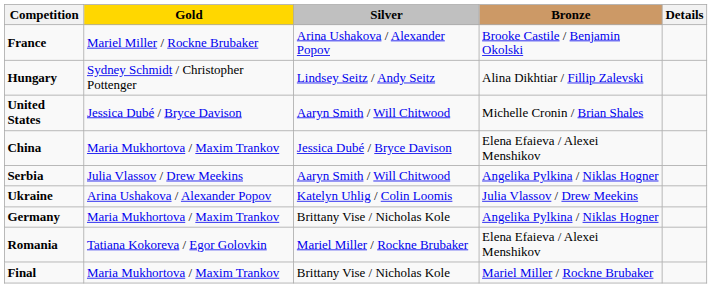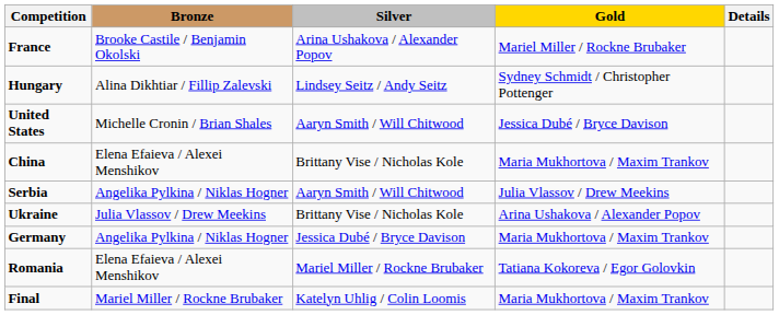 <table class="wikitable">
 <tr>
 <th>Competition</th>
+<td align=center bgcolor=cc9966><strong>Bronze</strong></td>
+<td align=center bgcolor=silver><strong>Silver</strong></td>
 <td align=center bgcolor=gold><strong>Gold</strong></td>
-<td align=center bgcolor=silver><strong>Silver</strong></td>
-<td align=center bgcolor=cc9966><strong>Bronze</strong></td>
 <th>Details</th>
 </tr>
 <tr>
 <td><strong>France</strong></td>
+<td> <a href='#'>Brooke Castile</a> / <a href='#'>Benjamin Okolski</a></td>
+<td> <a href='#'>Arina Ushakova</a> / <a href='#'>Alexander Popov</a></td>
 <td> <a href='#'>Mariel Miller</a> / <a href='#'>Rockne Brubaker</a></td>
-<td> <a href='#'>Arina Ushakova</a> / <a href='#'>Alexander Popov</a></td>
-<td> <a href='#'>Brooke Castile</a> / <a href='#'>Benjamin Okolski</a></td>
 <td></td>
 </tr>
 <tr>
 <td><strong>Hungary</strong></td>
+<td> Alina Dikhtiar / <a href='#'>Fillip Zalevski</a></td>
+<td> <a href='#'>Lindsey Seitz</a> / <a href='#'>Andy Seitz</a></td>
 <td> <a href='#'>Sydney Schmidt</a> / Christopher Pottenger</td>
-<td> <a href='#'>Lindsey Seitz</a> / <a href='#'>Andy Seitz</a></td>
-<td> Alina Dikhtiar / <a href='#'>Fillip Zalevski</a></td>
 <td></td>
 </tr>
 <tr>
 <td><strong>United States</strong></td>
+<td> Michelle Cronin / <a href='#'>Brian Shales</a></td>
+<td> <a href='#'>Aaryn Smith</a> / <a href='#'>Will Chitwood</a></td>
 <td> <a href='#'>Jessica Dubé</a> / <a href='#'>Bryce Davison</a></td>
-<td> <a href='#'>Aaryn Smith</a> / <a href='#'>Will Chitwood</a></td>
-<td> Michelle Cronin / <a href='#'>Brian Shales</a></td>
 <td></td>
 </tr>
 <tr>
 <td><strong>China</strong></td>
+<td> Elena Efaieva / Alexei Menshikov</td>
+<td> Brittany Vise / Nicholas Kole</td>
 <td> <a href='#'>Maria Mukhortova</a> / <a href='#'>Maxim Trankov</a></td>
-<td> <a href='#'>Jessica Dubé</a> / <a href='#'>Bryce Davison</a></td>
-<td> Elena Efaieva / Alexei Menshikov</td>
 <td></td>
 </tr>
 <tr>
 <td><strong>Serbia</strong></td>
+<td> <a href='#'>Angelika Pylkina</a> / <a href='#'>Niklas Hogner</a></td>
+<td> <a href='#'>Aaryn Smith</a> / <a href='#'>Will Chitwood</a></td>
 <td> <a href='#'>Julia Vlassov</a> / <a href='#'>Drew Meekins</a></td>
-<td> <a href='#'>Aaryn Smith</a> / <a href='#'>Will Chitwood</a></td>
-<td> <a href='#'>Angelika Pylkina</a> / <a href='#'>Niklas Hogner</a></td>
 <td></td>
 </tr>
 <tr>
 <td><strong>Ukraine</strong></td>
+<td> <a href='#'>Julia Vlassov</a> / <a href='#'>Drew Meekins</a></td>
+<td> Brittany Vise / Nicholas Kole</td>
 <td> <a href='#'>Arina Ushakova</a> / <a href='#'>Alexander Popov</a></td>
-<td> <a href='#'>Katelyn Uhlig</a> / <a href='#'>Colin Loomis</a></td>
-<td> <a href='#'>Julia Vlassov</a> / <a href='#'>Drew Meekins</a></td>
 <td></td>
 </tr>
 <tr>
 <td><strong>Germany</strong></td>
+<td> <a href='#'>Angelika Pylkina</a> / <a href='#'>Niklas Hogner</a></td>
+<td> <a href='#'>Jessica Dubé</a> / <a href='#'>Bryce Davison</a></td>
 <td> <a href='#'>Maria Mukhortova</a> / <a href='#'>Maxim Trankov</a></td>
-<td> Brittany Vise / Nicholas Kole</td>
-<td> <a href='#'>Angelika Pylkina</a> / <a href='#'>Niklas Hogner</a></td>
 <td></td>
 </tr>
 <tr>
 <td><strong>Romania</strong></td>
+<td> Elena Efaieva / Alexei Menshikov</td>
+<td> <a href='#'>Mariel Miller</a> / <a href='#'>Rockne Brubaker</a></td>
 <td> <a href='#'>Tatiana Kokoreva</a> / <a href='#'>Egor Golovkin</a></td>
-<td> <a href='#'>Mariel Miller</a> / <a href='#'>Rockne Brubaker</a></td>
-<td> Elena Efaieva / Alexei Menshikov</td>
 <td></td>
 </tr>
 <tr>
 <td><strong>Final</strong></td>
+<td> <a href='#'>Mariel Miller</a> / <a href='#'>Rockne Brubaker</a></td>
+<td> <a href='#'>Katelyn Uhlig</a> / <a href='#'>Colin Loomis</a></td>
 <td> <a href='#'>Maria Mukhortova</a> / <a href='#'>Maxim Trankov</a></td>
-<td> Brittany Vise / Nicholas Kole</td>
-<td> <a href='#'>Mariel Miller</a> / <a href='#'>Rockne Brubaker</a></td>
 <td></td>
 </tr>
 </table>
